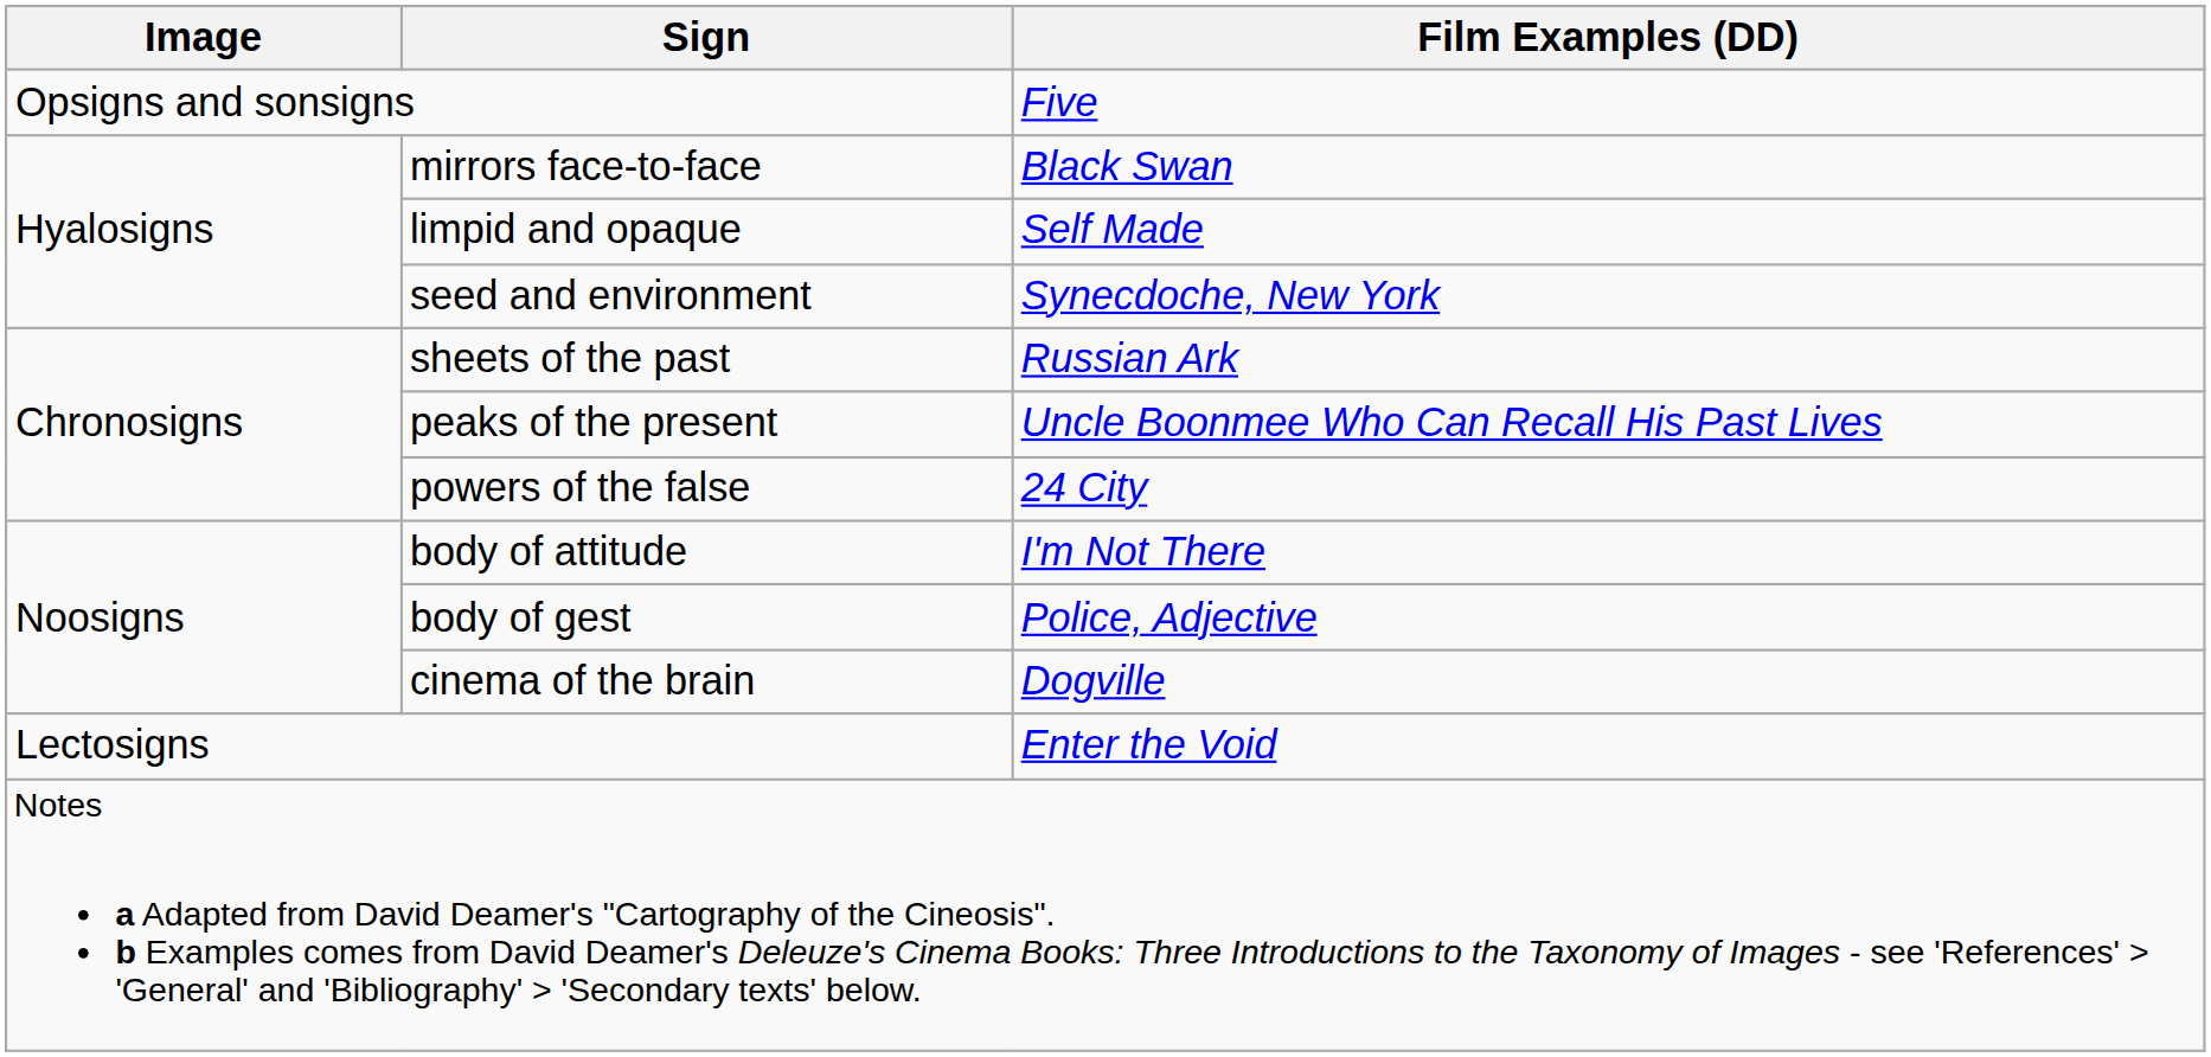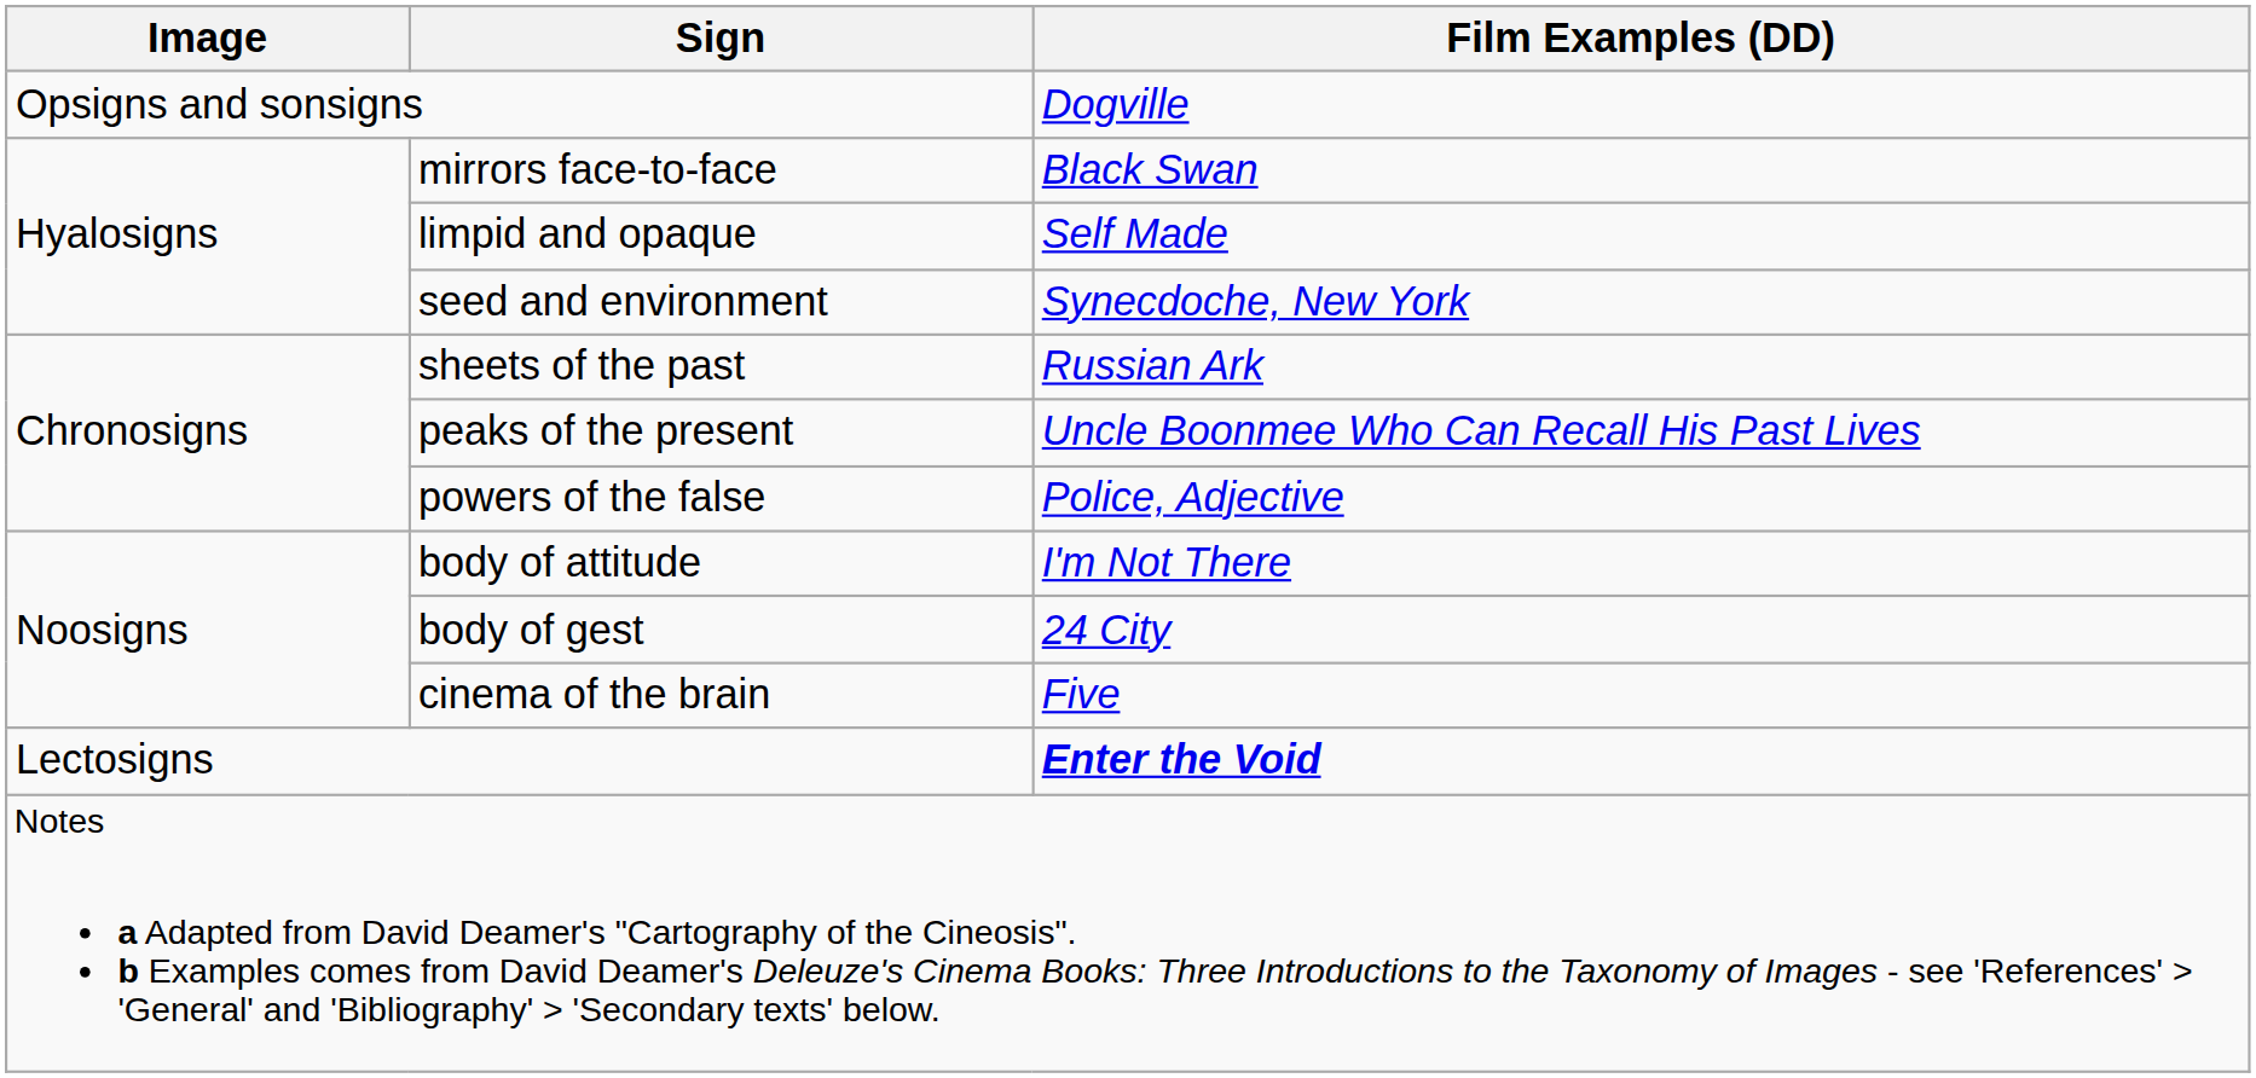 <table class="wikitable" style="border:none">
 <tr>
 <th>Image</th>
 <th>Sign</th>
 <th>Film Examples (DD)</th>
 </tr>
 <tr>
 <td colspan="2">Opsigns and sonsigns</td>
-<td><em><a href='#'>Five</a></em></td>
+<td><em><a href='#'>Dogville</a></em></td>
 </tr>
 <tr>
 <td rowspan="3">Hyalosigns</td>
 <td>mirrors face-to-face</td>
 <td><em><a href='#'>Black Swan</a></em></td>
 </tr>
 <tr>
 <td>limpid and opaque</td>
 <td><em><a href='#'>Self Made</a></em></td>
 </tr>
 <tr>
 <td>seed and environment</td>
 <td><em><a href='#'>Synecdoche, New York</a></em></td>
 </tr>
 <tr>
 <td rowspan="3">Chronosigns</td>
 <td>sheets of the past</td>
 <td><em><a href='#'>Russian Ark</a></em></td>
 </tr>
 <tr>
 <td>peaks of the present</td>
 <td><em><a href='#'>Uncle Boonmee Who Can Recall His Past Lives</a></em></td>
 </tr>
 <tr>
 <td>powers of the false</td>
-<td><em><a href='#'>24 City</a></em></td>
+<td><em><a href='#'>Police, Adjective</a></em></td>
 </tr>
 <tr>
 <td rowspan="3">Noosigns</td>
 <td>body of attitude</td>
 <td><em><a href='#'>I'm Not There</a></em></td>
 </tr>
 <tr>
 <td>body of gest</td>
-<td><em><a href='#'>Police, Adjective</a></em></td>
+<td><em><a href='#'>24 City</a></em></td>
 </tr>
 <tr>
 <td>cinema of the brain</td>
-<td><em><a href='#'>Dogville</a></em></td>
+<td><em><a href='#'>Five</a></em></td>
 </tr>
 <tr>
 <td colspan="2">Lectosigns</td>
-<td><em><a href='#'>Enter the Void</a></em></td>
+<td><strong><em><a href='#'>Enter the Void</a></em></strong></td>
 </tr>
 <tr>
 <td colspan="3" style="text-align:left; font-size:10pt;">Notes<br><br><ul><li><strong>a</strong> Adapted from David Deamer's "Cartography of the Cineosis".</li><li><strong>b</strong> Examples comes from David Deamer's <em>Deleuze's Cinema Books: Three Introductions to the Taxonomy of Images</em> - see 'References' > 'General' and 'Bibliography' > 'Secondary texts' below.</li></ul></td>
 </tr>
 </table>
